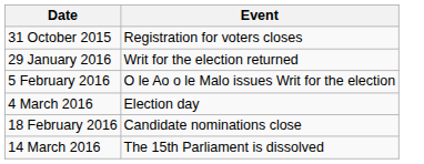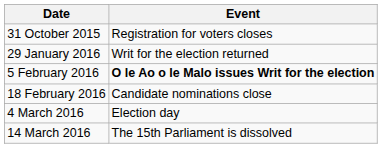 <table class="wikitable">
 <tr>
 <th>Date</th>
 <th>Event</th>
 </tr>
 <tr>
 <td>31 October 2015</td>
 <td>Registration for voters closes</td>
 </tr>
 <tr>
 <td>29 January 2016</td>
 <td>Writ for the election returned</td>
 </tr>
 <tr>
 <td>5 February 2016</td>
-<td>O le Ao o le Malo issues Writ for the election</td>
+<td><strong>O le Ao o le Malo issues Writ for the election</strong></td>
+</tr>
+<tr>
+<td>18 February 2016</td>
+<td>Candidate nominations close</td>
 </tr>
 <tr>
 <td>4 March 2016</td>
 <td>Election day</td>
 </tr>
 <tr>
-<td>18 February 2016</td>
-<td>Candidate nominations close</td>
-</tr>
-<tr>
 <td>14 March 2016</td>
 <td>The 15th Parliament is dissolved</td>
 </tr>
 </table>
